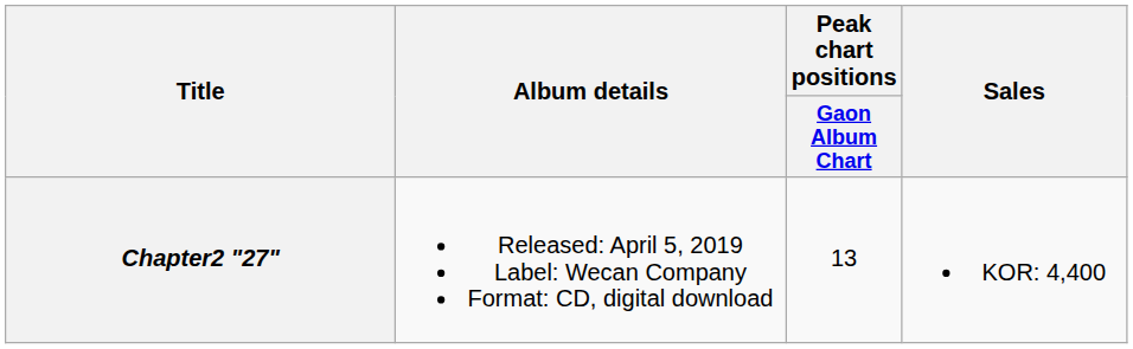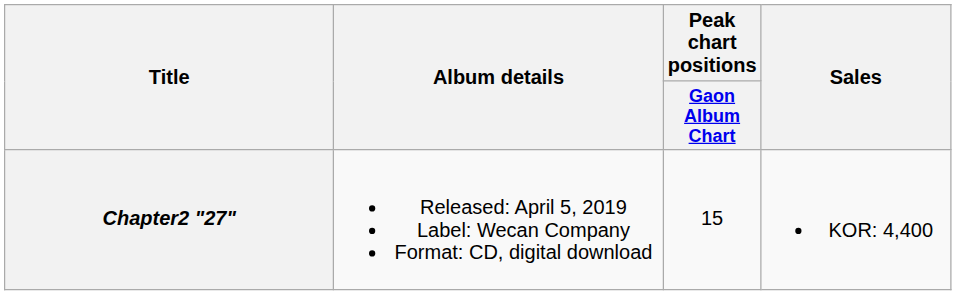 <table class="wikitable plainrowheaders" style="text-align:center;" border="1">
 <tr>
 <th scope="col" rowspan="2" style="width:16em;">Title</th>
 <th scope="col" rowspan="2" style="width:16em;">Album details</th>
 <th scope="col">Peak chart positions</th>
 <th scope="col" rowspan="2" style="width:9em;">Sales</th>
 </tr>
 <tr>
 <th scope="col" style="width:2.2em;font-size:90%;"><a href='#'>Gaon Album Chart</a><br></th>
 </tr>
 <tr>
 <th scope="row"><em>Chapter2 "27"</em></th>
 <td><br><ul><li>Released: April 5, 2019</li><li>Label: Wecan Company</li><li>Format: CD, digital download</li></ul></td>
-<td>13</td>
+<td>15</td>
 <td><br><ul><li>KOR: 4,400</li></ul></td>
 </tr>
 </table>
